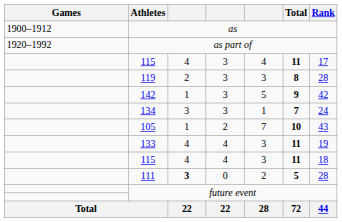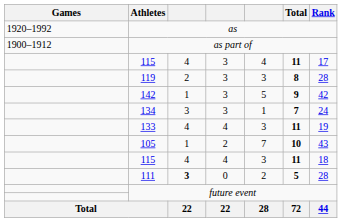 <table class="wikitable" style="text-align:center; font-size:90%;">
 <tr>
 <th style="width:12em;">Games</th>
 <th>Athletes</th>
 <th style="width:3.4em;"><small></small></th>
 <th style="width:3.4em;"><small></small></th>
 <th style="width:3.4em;"><small></small></th>
 <th>Total</th>
 <th><a href='#'>Rank</a></th>
 </tr>
 <tr>
-<td align=left>1900–1912</td>
+<td align=left>1920–1992</td>
 <td colspan=6><em>as </em></td>
 </tr>
 <tr>
-<td align=left>1920–1992</td>
+<td align=left>1900–1912</td>
 <td colspan=6><em>as part of </em></td>
 </tr>
 <tr>
 <td align=left> </td>
 <td><a href='#'>115</a></td>
 <td>4</td>
 <td>3</td>
 <td>4</td>
 <td><strong>11</strong></td>
 <td><a href='#'>17</a></td>
 </tr>
 <tr>
 <td align=left> </td>
 <td><a href='#'>119</a></td>
 <td>2</td>
 <td>3</td>
 <td>3</td>
 <td><strong>8</strong></td>
 <td><a href='#'>28</a></td>
 </tr>
 <tr>
 <td align=left> </td>
 <td><a href='#'>142</a></td>
 <td>1</td>
 <td>3</td>
 <td>5</td>
 <td><strong>9</strong></td>
 <td><a href='#'>42</a></td>
 </tr>
 <tr>
 <td align=left> </td>
 <td><a href='#'>134</a></td>
 <td>3</td>
 <td>3</td>
 <td>1</td>
 <td><strong>7</strong></td>
 <td><a href='#'>24</a></td>
 </tr>
 <tr>
 <td align=left> </td>
+<td><a href='#'>133</a></td>
+<td>4</td>
+<td>4</td>
+<td>3</td>
+<td><strong>11</strong></td>
+<td><a href='#'>19</a></td>
+</tr>
+<tr>
+<td align=left> </td>
 <td><a href='#'>105</a></td>
 <td>1</td>
 <td>2</td>
 <td>7</td>
 <td><strong>10</strong></td>
 <td><a href='#'>43</a></td>
-</tr>
-<tr>
-<td align=left> </td>
-<td><a href='#'>133</a></td>
-<td>4</td>
-<td>4</td>
-<td>3</td>
-<td><strong>11</strong></td>
-<td><a href='#'>19</a></td>
 </tr>
 <tr>
 <td align=left> </td>
 <td><a href='#'>115</a></td>
 <td>4</td>
 <td>4</td>
 <td>3</td>
 <td><strong>11</strong></td>
 <td><a href='#'>18</a></td>
 </tr>
 <tr>
 <td align=left> </td>
 <td><a href='#'>111</a></td>
 <td><strong>3</strong></td>
 <td>0</td>
 <td>2</td>
 <td><strong>5</strong></td>
 <td><a href='#'>28</a></td>
 </tr>
 <tr>
 <td align=left> </td>
 <td colspan=6; rowspan=2><em>future event</em></td>
 </tr>
 <tr>
 <td align=left> </td>
 </tr>
 <tr>
 <th colspan=2>Total</th>
 <th>22</th>
 <th>22</th>
 <th>28</th>
 <th>72</th>
 <th><a href='#'>44</a></th>
 </tr>
 </table>
